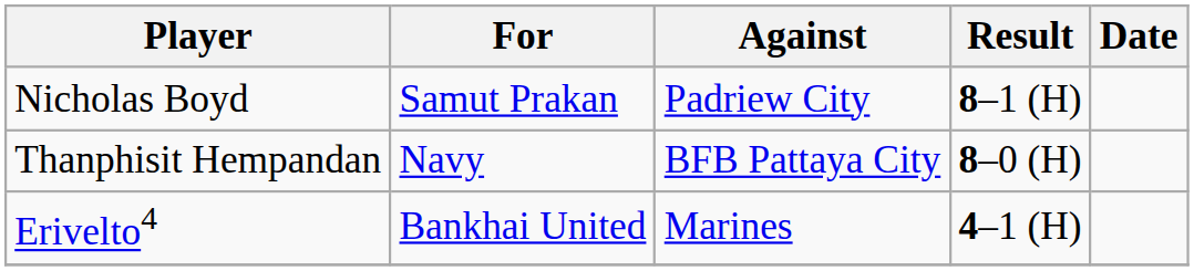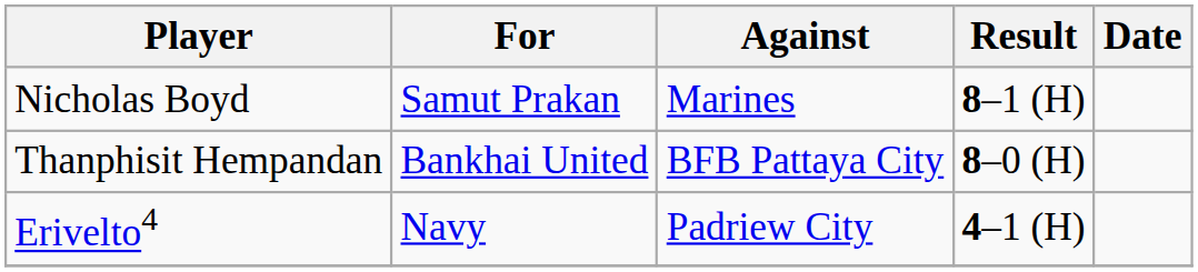 <table class="wikitable">
 <tr>
 <th>Player</th>
 <th>For</th>
 <th>Against</th>
 <th>Result</th>
 <th>Date</th>
 </tr>
 <tr>
 <td> Nicholas Boyd</td>
 <td><a href='#'>Samut Prakan</a></td>
-<td><a href='#'>Padriew City</a></td>
+<td><a href='#'>Marines</a></td>
 <td><strong>8</strong>–1 (H)</td>
 <td></td>
 </tr>
 <tr>
 <td> Thanphisit Hempandan</td>
-<td><a href='#'>Navy</a></td>
+<td><a href='#'>Bankhai United</a></td>
 <td><a href='#'>BFB Pattaya City</a></td>
 <td><strong>8</strong>–0 (H)</td>
 <td></td>
 </tr>
 <tr>
 <td> <a href='#'>Erivelto</a><sup>4</sup></td>
-<td><a href='#'>Bankhai United</a></td>
-<td><a href='#'>Marines</a></td>
+<td><a href='#'>Navy</a></td>
+<td><a href='#'>Padriew City</a></td>
 <td><strong>4</strong>–1 (H)</td>
 <td></td>
 </tr>
 <tr>
 </tr>
 </table>
